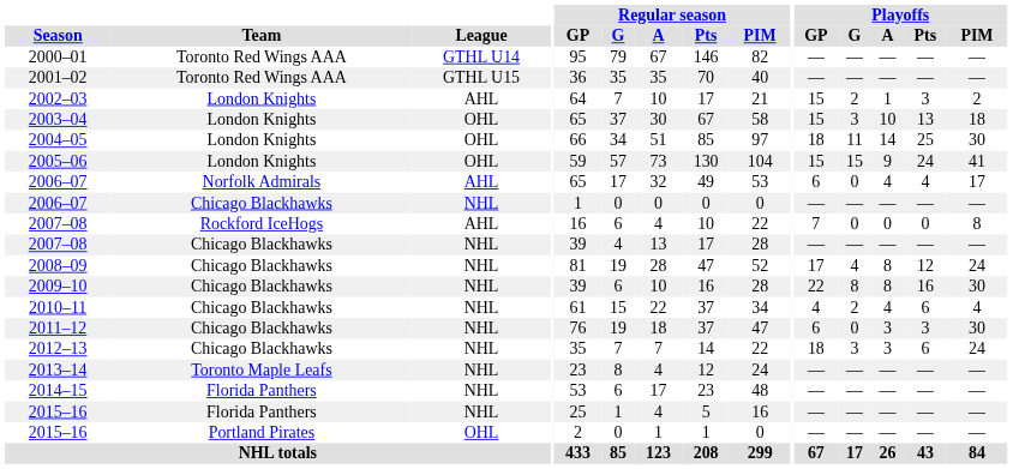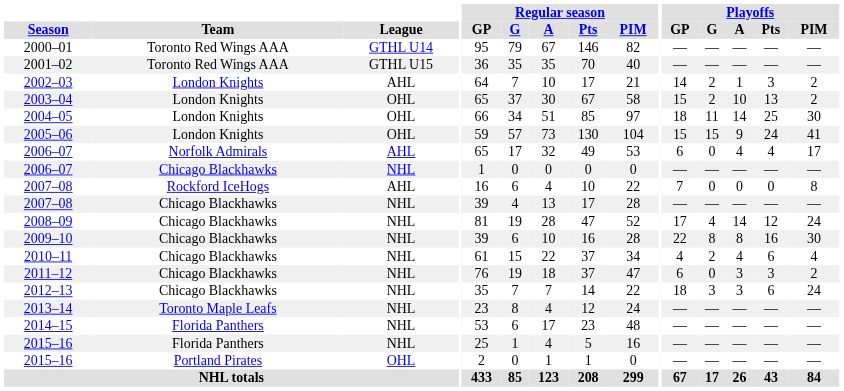 <table border="0" cellpadding="1" cellspacing="0" style="text-align:center; width:60em">
 <tr bgcolor="#e0e0e0">
 <th colspan="3"  bgcolor="#ffffff"></th>
 <th rowspan="100" bgcolor="#ffffff"></th>
 <th colspan="5"><a href='#'>Regular season</a></th>
 <th rowspan="100" bgcolor="#ffffff"></th>
 <th colspan="5"><a href='#'>Playoffs</a></th>
 </tr>
 <tr bgcolor="#e0e0e0">
 <th><a href='#'>Season</a></th>
 <th>Team</th>
 <th>League</th>
 <th>GP</th>
 <th><a href='#'>G</a></th>
 <th><a href='#'>A</a></th>
 <th><a href='#'>Pts</a></th>
 <th><a href='#'>PIM</a></th>
 <th>GP</th>
 <th>G</th>
 <th>A</th>
 <th>Pts</th>
 <th>PIM</th>
 </tr>
 <tr>
 <td>2000–01</td>
 <td>Toronto Red Wings AAA</td>
 <td><a href='#'>GTHL U14</a></td>
 <td>95</td>
 <td>79</td>
 <td>67</td>
 <td>146</td>
 <td>82</td>
 <td>—</td>
 <td>—</td>
 <td>—</td>
 <td>—</td>
 <td>—</td>
 </tr>
 <tr bgcolor="#f0f0f0">
 <td>2001–02</td>
 <td>Toronto Red Wings AAA</td>
 <td>GTHL U15</td>
 <td>36</td>
 <td>35</td>
 <td>35</td>
 <td>70</td>
 <td>40</td>
 <td>—</td>
 <td>—</td>
 <td>—</td>
 <td>—</td>
 <td>—</td>
 </tr>
 <tr>
 <td><a href='#'>2002–03</a></td>
 <td><a href='#'>London Knights</a></td>
 <td>AHL</td>
 <td>64</td>
 <td>7</td>
 <td>10</td>
 <td>17</td>
 <td>21</td>
-<td>15</td>
+<td>14</td>
 <td>2</td>
 <td>1</td>
 <td>3</td>
 <td>2</td>
 </tr>
 <tr bgcolor="#f0f0f0">
 <td><a href='#'>2003–04</a></td>
 <td>London Knights</td>
 <td>OHL</td>
 <td>65</td>
 <td>37</td>
 <td>30</td>
 <td>67</td>
 <td>58</td>
 <td>15</td>
-<td>3</td>
+<td>2</td>
 <td>10</td>
 <td>13</td>
-<td>18</td>
+<td>2</td>
 </tr>
 <tr>
 <td><a href='#'>2004–05</a></td>
 <td>London Knights</td>
 <td>OHL</td>
 <td>66</td>
 <td>34</td>
 <td>51</td>
 <td>85</td>
 <td>97</td>
 <td>18</td>
 <td>11</td>
 <td>14</td>
 <td>25</td>
 <td>30</td>
 </tr>
 <tr bgcolor="#f0f0f0">
 <td><a href='#'>2005–06</a></td>
 <td>London Knights</td>
 <td>OHL</td>
 <td>59</td>
 <td>57</td>
 <td>73</td>
 <td>130</td>
 <td>104</td>
 <td>15</td>
 <td>15</td>
 <td>9</td>
 <td>24</td>
 <td>41</td>
 </tr>
 <tr>
 <td><a href='#'>2006–07</a></td>
 <td><a href='#'>Norfolk Admirals</a></td>
 <td><a href='#'>AHL</a></td>
 <td>65</td>
 <td>17</td>
 <td>32</td>
 <td>49</td>
 <td>53</td>
 <td>6</td>
 <td>0</td>
 <td>4</td>
 <td>4</td>
 <td>17</td>
 </tr>
 <tr bgcolor="#f0f0f0">
 <td><a href='#'>2006–07</a></td>
 <td><a href='#'>Chicago Blackhawks</a></td>
 <td><a href='#'>NHL</a></td>
 <td>1</td>
 <td>0</td>
 <td>0</td>
 <td>0</td>
 <td>0</td>
 <td>—</td>
 <td>—</td>
 <td>—</td>
 <td>—</td>
 <td>—</td>
 </tr>
 <tr>
 <td><a href='#'>2007–08</a></td>
 <td><a href='#'>Rockford IceHogs</a></td>
 <td>AHL</td>
 <td>16</td>
 <td>6</td>
 <td>4</td>
 <td>10</td>
 <td>22</td>
 <td>7</td>
 <td>0</td>
 <td>0</td>
 <td>0</td>
 <td>8</td>
 </tr>
 <tr bgcolor="#f0f0f0">
 <td><a href='#'>2007–08</a></td>
 <td>Chicago Blackhawks</td>
 <td>NHL</td>
 <td>39</td>
 <td>4</td>
 <td>13</td>
 <td>17</td>
 <td>28</td>
 <td>—</td>
 <td>—</td>
 <td>—</td>
 <td>—</td>
 <td>—</td>
 </tr>
 <tr>
 <td><a href='#'>2008–09</a></td>
 <td>Chicago Blackhawks</td>
 <td>NHL</td>
 <td>81</td>
 <td>19</td>
 <td>28</td>
 <td>47</td>
 <td>52</td>
 <td>17</td>
 <td>4</td>
-<td>8</td>
+<td>14</td>
 <td>12</td>
 <td>24</td>
 </tr>
 <tr bgcolor="#f0f0f0">
 <td><a href='#'>2009–10</a></td>
 <td>Chicago Blackhawks</td>
 <td>NHL</td>
 <td>39</td>
 <td>6</td>
 <td>10</td>
 <td>16</td>
 <td>28</td>
 <td>22</td>
 <td>8</td>
 <td>8</td>
 <td>16</td>
 <td>30</td>
 </tr>
 <tr>
 <td><a href='#'>2010–11</a></td>
 <td>Chicago Blackhawks</td>
 <td>NHL</td>
 <td>61</td>
 <td>15</td>
 <td>22</td>
 <td>37</td>
 <td>34</td>
 <td>4</td>
 <td>2</td>
 <td>4</td>
 <td>6</td>
 <td>4</td>
 </tr>
 <tr bgcolor="#f0f0f0">
 <td><a href='#'>2011–12</a></td>
 <td>Chicago Blackhawks</td>
 <td>NHL</td>
 <td>76</td>
 <td>19</td>
 <td>18</td>
 <td>37</td>
 <td>47</td>
 <td>6</td>
 <td>0</td>
 <td>3</td>
 <td>3</td>
-<td>30</td>
+<td>2</td>
 </tr>
 <tr>
 <td><a href='#'>2012–13</a></td>
 <td>Chicago Blackhawks</td>
 <td>NHL</td>
 <td>35</td>
 <td>7</td>
 <td>7</td>
 <td>14</td>
 <td>22</td>
 <td>18</td>
 <td>3</td>
 <td>3</td>
 <td>6</td>
 <td>24</td>
 </tr>
 <tr bgcolor="#f0f0f0">
 <td><a href='#'>2013–14</a></td>
 <td><a href='#'>Toronto Maple Leafs</a></td>
 <td>NHL</td>
 <td>23</td>
 <td>8</td>
 <td>4</td>
 <td>12</td>
 <td>24</td>
 <td>—</td>
 <td>—</td>
 <td>—</td>
 <td>—</td>
 <td>—</td>
 </tr>
 <tr>
 <td><a href='#'>2014–15</a></td>
 <td><a href='#'>Florida Panthers</a></td>
 <td>NHL</td>
 <td>53</td>
 <td>6</td>
 <td>17</td>
 <td>23</td>
 <td>48</td>
 <td>—</td>
 <td>—</td>
 <td>—</td>
 <td>—</td>
 <td>—</td>
 </tr>
 <tr bgcolor="#f0f0f0">
 <td><a href='#'>2015–16</a></td>
 <td>Florida Panthers</td>
 <td>NHL</td>
 <td>25</td>
 <td>1</td>
 <td>4</td>
 <td>5</td>
 <td>16</td>
 <td>—</td>
 <td>—</td>
 <td>—</td>
 <td>—</td>
 <td>—</td>
 </tr>
 <tr>
 <td><a href='#'>2015–16</a></td>
 <td><a href='#'>Portland Pirates</a></td>
 <td><a href='#'>OHL</a></td>
 <td>2</td>
 <td>0</td>
 <td>1</td>
 <td>1</td>
 <td>0</td>
 <td>—</td>
 <td>—</td>
 <td>—</td>
 <td>—</td>
 <td>—</td>
 </tr>
 <tr bgcolor="#e0e0e0">
 <th colspan="3">NHL totals</th>
 <th>433</th>
 <th>85</th>
 <th>123</th>
 <th>208</th>
 <th>299</th>
 <th>67</th>
 <th>17</th>
 <th>26</th>
 <th>43</th>
 <th>84</th>
 </tr>
 </table>
